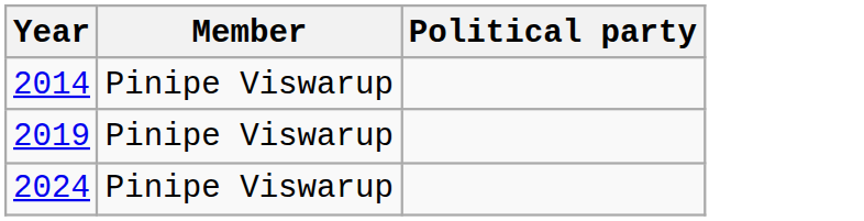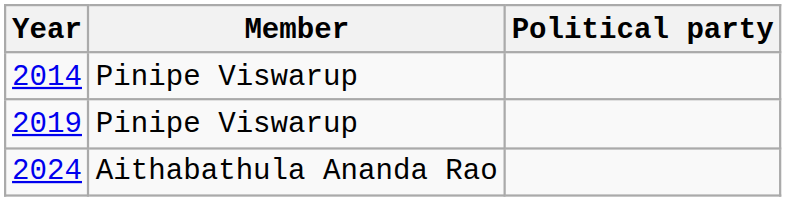 <table class="wikitable sortable">
 <tr>
 <th>Year</th>
 <th>Member</th>
 <th colspan="2">Political party</th>
 </tr>
 <tr>
 <td><a href='#'>2014</a></td>
 <td>Pinipe Viswarup</td>
 <td></td>
 </tr>
 <tr>
 <td><a href='#'>2019</a></td>
 <td>Pinipe Viswarup</td>
 <td></td>
 </tr>
 <tr>
 <td><a href='#'>2024</a></td>
-<td>Pinipe Viswarup</td>
+<td>Aithabathula Ananda Rao</td>
 <td></td>
 </tr>
 </table>
